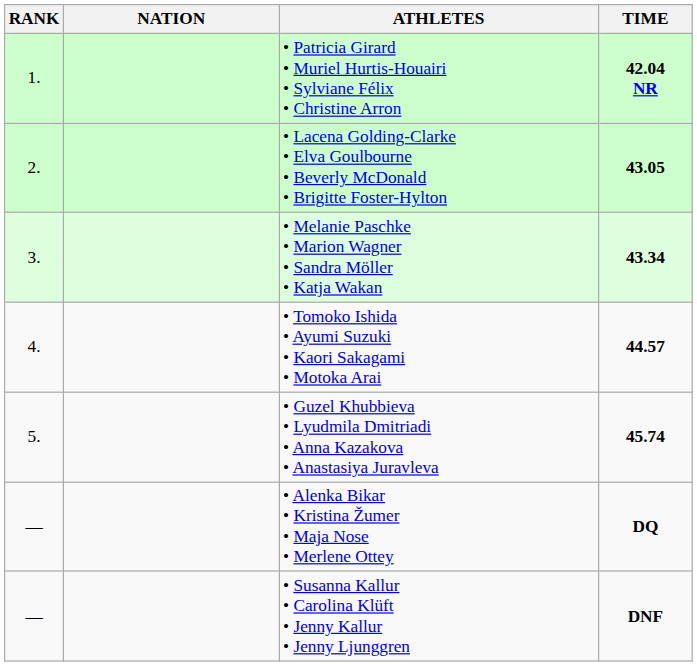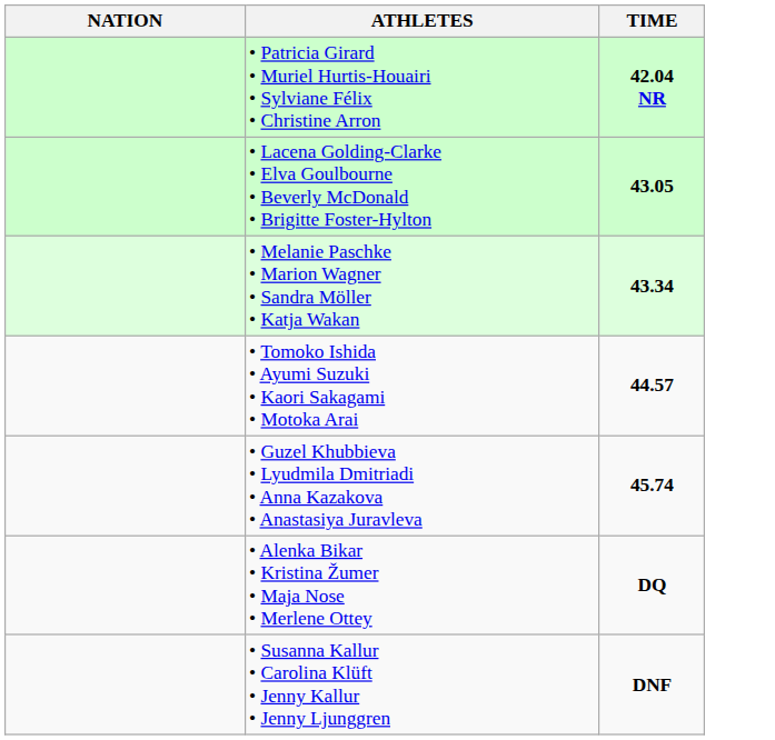 <table class="wikitable" style="border-collapse: collapse; font-size: 90%;">
 <tr>
-<th>RANK</th>
 <th style="width: 12em">NATION</th>
 <th style="width: 18em">ATHLETES</th>
 <th style="width: 5em">TIME</th>
 </tr>
 <tr style="background:#ccffcc;">
-<td align="center">1.</td>
 <td align="center"></td>
 <td>• <a href='#'>Patricia Girard</a><br>• <a href='#'>Muriel Hurtis-Houairi</a><br>• <a href='#'>Sylviane Félix</a><br>• <a href='#'>Christine Arron</a></td>
 <td align="center"><strong>42.04</strong><br><strong><a href='#'>NR</a></strong></td>
 </tr>
 <tr style="background:#ccffcc;">
-<td align="center">2.</td>
 <td align="center"></td>
 <td>• <a href='#'>Lacena Golding-Clarke</a><br>• <a href='#'>Elva Goulbourne</a><br>• <a href='#'>Beverly McDonald</a><br>• <a href='#'>Brigitte Foster-Hylton</a></td>
 <td align="center"><strong>43.05</strong></td>
 </tr>
 <tr style="background:#ddffdd;">
-<td align="center">3.</td>
 <td align="center"></td>
 <td>• <a href='#'>Melanie Paschke</a><br>• <a href='#'>Marion Wagner</a><br>• <a href='#'>Sandra Möller</a><br>• <a href='#'>Katja Wakan</a></td>
 <td align="center"><strong>43.34</strong></td>
 </tr>
 <tr>
-<td align="center">4.</td>
 <td align="center"></td>
 <td>• <a href='#'>Tomoko Ishida</a><br>• <a href='#'>Ayumi Suzuki</a><br>• <a href='#'>Kaori Sakagami</a><br>• <a href='#'>Motoka Arai</a></td>
 <td align="center"><strong>44.57</strong></td>
 </tr>
 <tr>
-<td align="center">5.</td>
 <td align="center"></td>
 <td>• <a href='#'>Guzel Khubbieva</a><br>• <a href='#'>Lyudmila Dmitriadi</a><br>• <a href='#'>Anna Kazakova</a><br>• <a href='#'>Anastasiya Juravleva</a></td>
 <td align="center"><strong>45.74</strong></td>
 </tr>
 <tr>
-<td align="center">—</td>
 <td align="center"></td>
 <td>• <a href='#'>Alenka Bikar</a><br>• <a href='#'>Kristina Žumer</a><br>• <a href='#'>Maja Nose</a><br>• <a href='#'>Merlene Ottey</a></td>
 <td align="center"><strong>DQ</strong></td>
 </tr>
 <tr>
-<td align="center">—</td>
 <td align="center"></td>
 <td>• <a href='#'>Susanna Kallur</a><br>• <a href='#'>Carolina Klüft</a><br>• <a href='#'>Jenny Kallur</a><br>• <a href='#'>Jenny Ljunggren</a></td>
 <td align="center"><strong>DNF</strong></td>
 </tr>
 </table>
